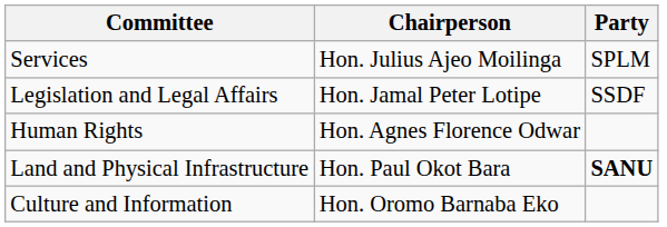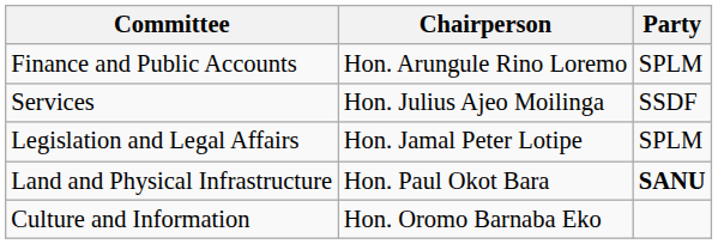 <table class=wikitable>
 <tr>
 <th>Committee</th>
 <th>Chairperson</th>
 <th>Party</th>
 </tr>
 <tr>
+<td>Finance and Public Accounts</td>
+<td>Hon. Arungule Rino Loremo</td>
+<td>SPLM</td>
+</tr>
+<tr>
 <td>Services</td>
 <td>Hon. Julius Ajeo Moilinga</td>
-<td>SPLM</td>
+<td>SSDF</td>
 </tr>
 <tr>
 <td>Legislation and Legal Affairs</td>
 <td>Hon. Jamal Peter Lotipe</td>
-<td>SSDF</td>
-</tr>
-<tr>
-<td>Human Rights</td>
-<td>Hon. Agnes Florence Odwar</td>
-<td></td>
+<td>SPLM</td>
 </tr>
 <tr>
 <td>Land and Physical Infrastructure</td>
 <td>Hon. Paul Okot Bara</td>
 <td><strong>SANU</strong></td>
 </tr>
 <tr>
 <td>Culture and Information</td>
 <td>Hon. Oromo Barnaba Eko</td>
 <td></td>
 </tr>
 </table>
